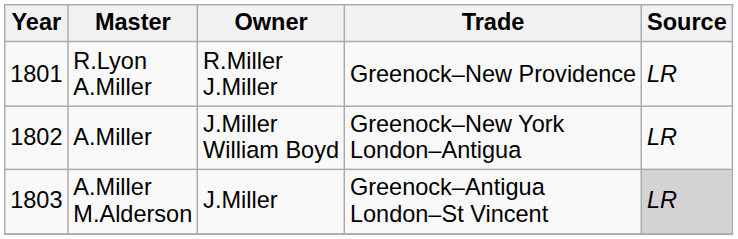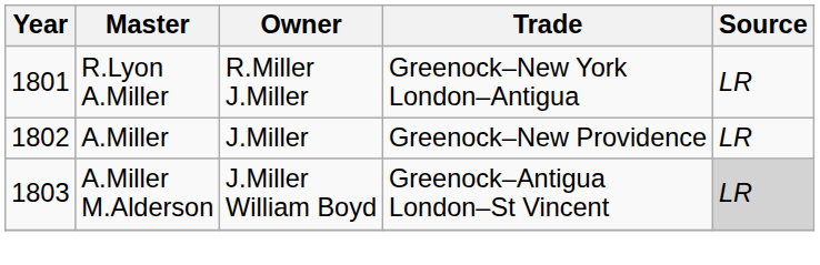 <table class=" wikitable">
 <tr>
 <th>Year</th>
 <th>Master</th>
 <th>Owner</th>
 <th>Trade</th>
 <th>Source</th>
 </tr>
 <tr>
 <td>1801</td>
 <td>R.Lyon<br>A.Miller</td>
 <td>R.Miller<br>J.Miller</td>
-<td>Greenock–New Providence</td>
+<td>Greenock–New York<br>London–Antigua</td>
 <td><em>LR</em></td>
 </tr>
 <tr>
 <td>1802</td>
 <td>A.Miller</td>
-<td>J.Miller<br>William Boyd</td>
-<td>Greenock–New York<br>London–Antigua</td>
+<td>J.Miller</td>
+<td>Greenock–New Providence</td>
 <td><em>LR</em></td>
 </tr>
 <tr>
 <td>1803</td>
 <td>A.Miller<br>M.Alderson</td>
-<td>J.Miller</td>
+<td>J.Miller<br>William Boyd</td>
 <td>Greenock–Antigua<br>London–St Vincent</td>
 <td style="background: lightgrey;"><em>LR</em></td>
 </tr>
 <tr>
 </tr>
 </table>
